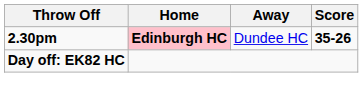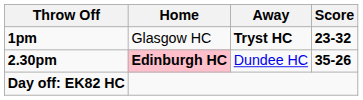 <table class="wikitable">
 <tr>
 <th><strong>Throw Off</strong></th>
 <th><strong>Home</strong></th>
 <th><strong>Away</strong></th>
 <th><strong>Score</strong></th>
+</tr>
+<tr>
+<td><strong>1pm</strong></td>
+<td>Glasgow HC</td>
+<td><strong>Tryst HC</strong></td>
+<td><strong>23-32</strong></td>
 </tr>
 <tr>
 <td><strong>2.30pm</strong></td>
 <td style="background: pink;"><strong>Edinburgh HC</strong></td>
 <td><a href='#'>Dundee HC</a></td>
 <td><strong>35-26</strong></td>
 </tr>
 <tr>
 <td><strong>Day off: EK82 HC</strong></td>
 </tr>
 </table>
